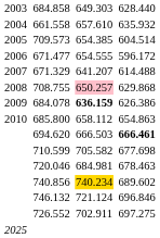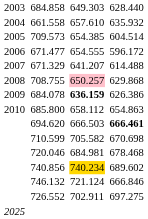 <table>
 <tr>
 <td>2003</td>
 <td></td>
 <td>684.858</td>
 <td></td>
 <td>649.303</td>
 <td></td>
 <td>628.440</td>
 </tr>
 <tr>
 <td>2004</td>
 <td></td>
 <td>661.558</td>
 <td></td>
 <td>657.610</td>
 <td></td>
 <td>635.932</td>
 </tr>
 <tr>
 <td>2005</td>
 <td></td>
 <td>709.573</td>
 <td></td>
 <td>654.385</td>
 <td></td>
 <td>604.514</td>
 </tr>
 <tr>
 <td>2006</td>
 <td></td>
 <td>671.477</td>
 <td></td>
 <td>654.555</td>
 <td></td>
 <td>596.172</td>
 </tr>
 <tr>
 <td>2007</td>
 <td></td>
 <td>671.329</td>
 <td></td>
 <td>641.207</td>
 <td></td>
 <td>614.488</td>
 </tr>
 <tr>
 <td>2008</td>
 <td></td>
 <td>708.755</td>
 <td></td>
 <td style="background: pink;">650.257</td>
 <td></td>
 <td>629.868</td>
 </tr>
 <tr>
 <td>2009</td>
 <td></td>
 <td>684.078</td>
 <td></td>
 <td><strong>636.159</strong></td>
 <td></td>
 <td>626.386</td>
 </tr>
 <tr>
 <td>2010</td>
 <td></td>
 <td>685.800</td>
 <td></td>
 <td>658.112</td>
 <td></td>
 <td>654.863</td>
 </tr>
 <tr>
 <td></td>
 <td></td>
 <td>694.620</td>
 <td></td>
 <td>666.503</td>
 <td></td>
 <td><strong>666.461</strong></td>
 </tr>
 <tr>
 <td></td>
 <td></td>
 <td>710.599</td>
 <td></td>
 <td>705.582</td>
 <td></td>
-<td>677.698</td>
+<td>670.698</td>
 </tr>
 <tr>
 <td></td>
 <td></td>
 <td>720.046</td>
 <td></td>
 <td>684.981</td>
 <td></td>
-<td>678.463</td>
+<td>678.468</td>
 </tr>
 <tr>
 <td></td>
 <td></td>
 <td>740.856 </td>
 <td></td>
 <td style="background: gold;">740.234</td>
 <td></td>
 <td>689.602</td>
 </tr>
 <tr>
 <td></td>
 <td></td>
 <td>746.132 </td>
 <td></td>
 <td>721.124</td>
 <td></td>
-<td>696.846</td>
+<td>666.846</td>
 </tr>
 <tr>
 <td></td>
 <td></td>
 <td>726.552</td>
 <td></td>
 <td>702.911</td>
 <td></td>
 <td>697.275</td>
 </tr>
 <tr>
 <td><em>2025</em></td>
 <td></td>
 <td></td>
 <td></td>
 <td></td>
 <td></td>
 <td></td>
 </tr>
 </table>
